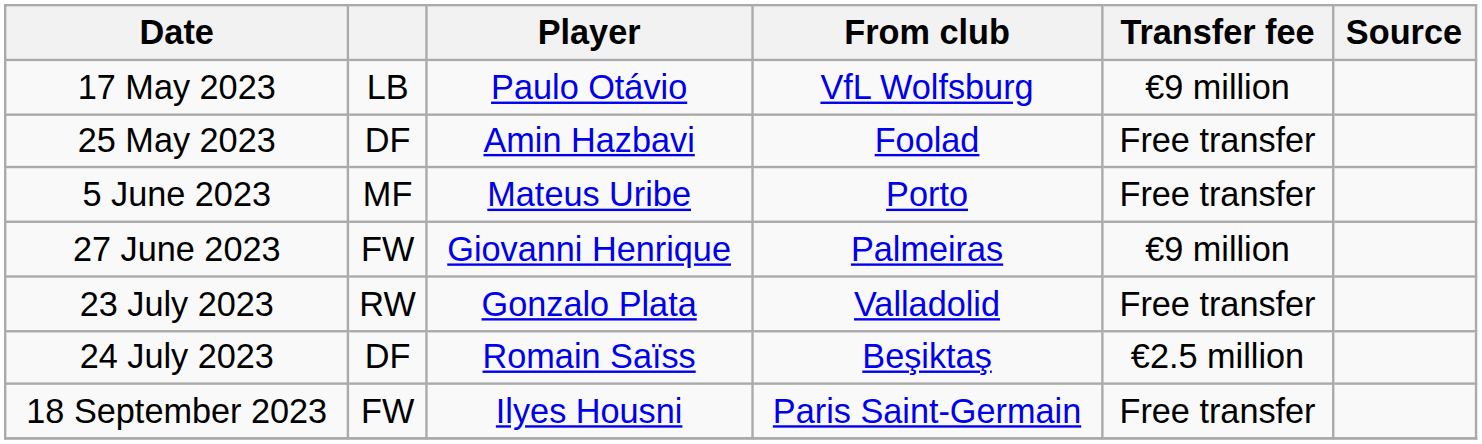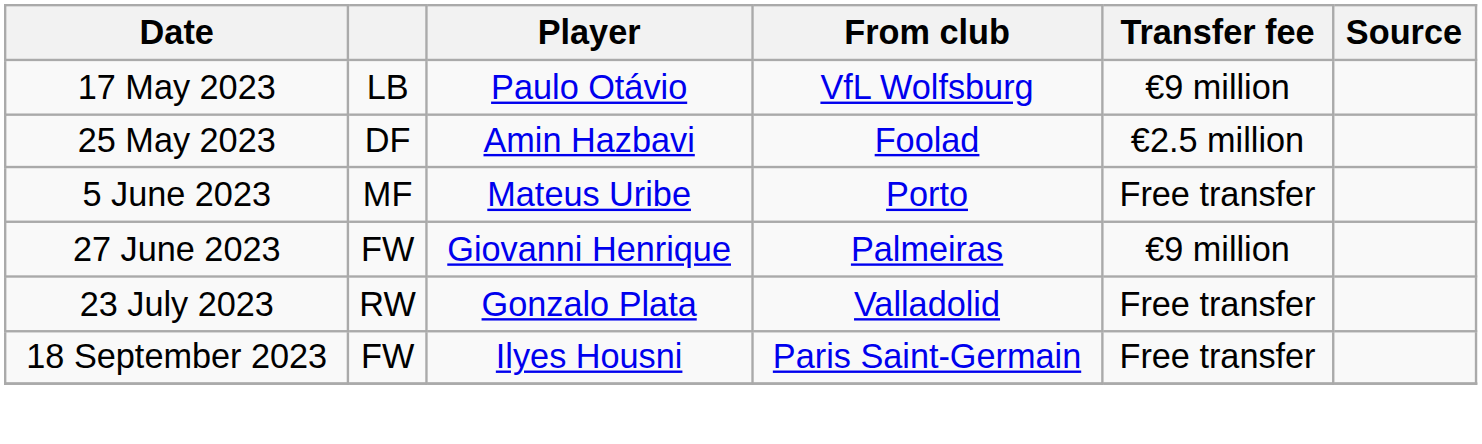 <table class="wikitable sortable" style="width:70%; text-align:center; font-size:90%; text-align:centre;">
 <tr>
 <th>Date</th>
 <th></th>
 <th>Player</th>
 <th>From club</th>
 <th>Transfer fee</th>
 <th>Source</th>
 </tr>
 <tr>
 <td>17 May 2023</td>
 <td>LB</td>
 <td> <a href='#'>Paulo Otávio</a></td>
 <td> <a href='#'>VfL Wolfsburg</a></td>
 <td>€9 million</td>
 <td></td>
 </tr>
 <tr>
 <td>25 May 2023</td>
 <td>DF</td>
 <td> <a href='#'>Amin Hazbavi</a></td>
 <td> <a href='#'>Foolad</a></td>
-<td>Free transfer</td>
+<td>€2.5 million</td>
 <td></td>
 </tr>
 <tr>
 <td>5 June 2023</td>
 <td>MF</td>
 <td> <a href='#'>Mateus Uribe</a></td>
 <td> <a href='#'>Porto</a></td>
 <td>Free transfer</td>
 <td></td>
 </tr>
 <tr>
 <td>27 June 2023</td>
 <td>FW</td>
 <td> <a href='#'>Giovanni Henrique</a></td>
 <td> <a href='#'>Palmeiras</a></td>
 <td>€9 million</td>
 <td></td>
 </tr>
 <tr>
 <td>23 July 2023</td>
 <td>RW</td>
 <td> <a href='#'>Gonzalo Plata</a></td>
 <td> <a href='#'>Valladolid</a></td>
 <td>Free transfer</td>
 <td></td>
 </tr>
 <tr>
-<td>24 July 2023</td>
-<td>DF</td>
-<td> <a href='#'>Romain Saïss</a></td>
-<td> <a href='#'>Beşiktaş</a></td>
-<td>€2.5 million</td>
-<td></td>
-</tr>
-<tr>
 <td>18 September 2023</td>
 <td>FW</td>
 <td> <a href='#'>Ilyes Housni</a></td>
 <td> <a href='#'>Paris Saint-Germain</a></td>
 <td>Free transfer</td>
 <td></td>
 </tr>
 <tr>
 </tr>
 </table>
